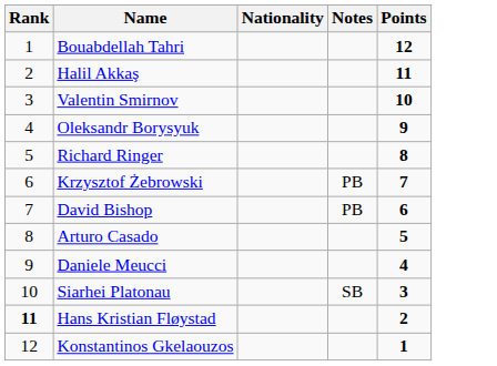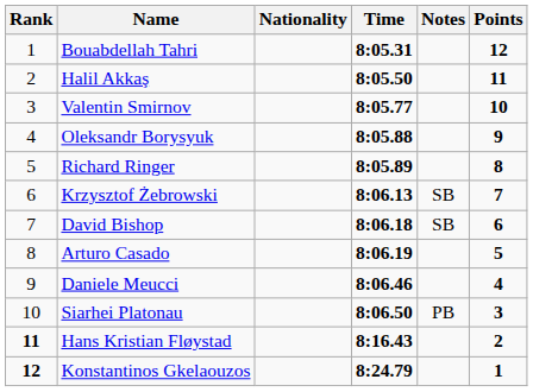 <table class="wikitable sortable" style="text-align:center">
 <tr>
 <th>Rank</th>
 <th>Name</th>
 <th>Nationality</th>
+<th>Time</th>
 <th>Notes</th>
 <th>Points</th>
 </tr>
 <tr>
 <td>1</td>
 <td align=left><a href='#'>Bouabdellah Tahri</a></td>
 <td align=left></td>
+<td><strong>8:05.31</strong></td>
 <td></td>
 <td><strong>12</strong></td>
 </tr>
 <tr>
 <td>2</td>
 <td align=left><a href='#'>Halil Akkaş</a></td>
 <td align=left></td>
+<td><strong>8:05.50</strong></td>
 <td></td>
 <td><strong>11</strong></td>
 </tr>
 <tr>
 <td>3</td>
 <td align=left><a href='#'>Valentin Smirnov</a></td>
 <td align=left></td>
+<td><strong>8:05.77</strong></td>
 <td></td>
 <td><strong>10</strong></td>
 </tr>
 <tr>
 <td>4</td>
 <td align=left><a href='#'>Oleksandr Borysyuk</a></td>
 <td align=left></td>
+<td><strong>8:05.88</strong></td>
 <td></td>
 <td><strong>9</strong></td>
 </tr>
 <tr>
 <td>5</td>
 <td align=left><a href='#'>Richard Ringer</a></td>
 <td align=left></td>
+<td><strong>8:05.89</strong></td>
 <td></td>
 <td><strong>8</strong></td>
 </tr>
 <tr>
 <td>6</td>
 <td align=left><a href='#'>Krzysztof Żebrowski</a></td>
 <td align=left></td>
-<td>PB</td>
+<td><strong>8:06.13</strong></td>
+<td>SB</td>
 <td><strong>7</strong></td>
 </tr>
 <tr>
 <td>7</td>
 <td align=left><a href='#'>David Bishop</a></td>
 <td align=left></td>
-<td>PB</td>
+<td><strong>8:06.18</strong></td>
+<td>SB</td>
 <td><strong>6</strong></td>
 </tr>
 <tr>
 <td>8</td>
 <td align=left><a href='#'>Arturo Casado</a></td>
 <td align=left></td>
+<td><strong>8:06.19</strong></td>
 <td></td>
 <td><strong>5</strong></td>
 </tr>
 <tr>
 <td>9</td>
 <td align=left><a href='#'>Daniele Meucci</a></td>
 <td align=left></td>
+<td><strong>8:06.46</strong></td>
 <td></td>
 <td><strong>4</strong></td>
 </tr>
 <tr>
 <td>10</td>
 <td align=left><a href='#'>Siarhei Platonau</a></td>
 <td align=left></td>
-<td>SB</td>
+<td><strong>8:06.50</strong></td>
+<td>PB</td>
 <td><strong>3</strong></td>
 </tr>
 <tr>
 <td><strong>11</strong></td>
 <td align=left><a href='#'>Hans Kristian Fløystad</a></td>
 <td align=left></td>
+<td><strong>8:16.43</strong></td>
 <td></td>
 <td><strong>2</strong></td>
 </tr>
 <tr>
-<td>12</td>
+<td><strong>12</strong></td>
 <td align=left><a href='#'>Konstantinos Gkelaouzos</a></td>
 <td align=left></td>
+<td><strong>8:24.79</strong></td>
 <td></td>
 <td><strong>1</strong></td>
 </tr>
 </table>
